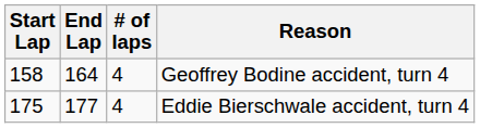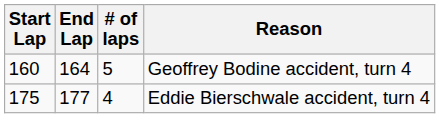 <table class="wikitable">
 <tr>
 <th>Start<br>Lap</th>
 <th>End<br>Lap</th>
 <th># of<br>laps</th>
 <th>Reason</th>
 </tr>
 <tr>
-<td>158</td>
+<td>160</td>
 <td>164</td>
-<td>4</td>
+<td>5</td>
 <td>Geoffrey Bodine accident, turn 4</td>
 </tr>
 <tr>
 <td>175</td>
 <td>177</td>
 <td>4</td>
 <td>Eddie Bierschwale accident, turn 4</td>
 </tr>
 </table>
